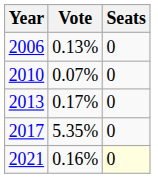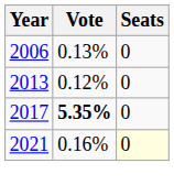 <table class="wikitable">
 <tr>
 <th>Year</th>
 <th>Vote</th>
 <th>Seats</th>
 </tr>
 <tr>
 <td><a href='#'>2006</a></td>
 <td>0.13%</td>
 <td>0</td>
 </tr>
 <tr>
-<td><a href='#'>2010</a></td>
-<td>0.07%</td>
-<td>0</td>
-</tr>
-<tr>
 <td><a href='#'>2013</a></td>
-<td>0.17%</td>
+<td>0.12%</td>
 <td>0</td>
 </tr>
 <tr>
 <td><a href='#'>2017</a></td>
-<td>5.35% </td>
+<td><strong>5.35% </strong></td>
 <td>0</td>
 </tr>
 <tr>
 <td><a href='#'>2021</a></td>
 <td>0.16%</td>
 <td style="background: lightyellow;">0</td>
 </tr>
 </table>
